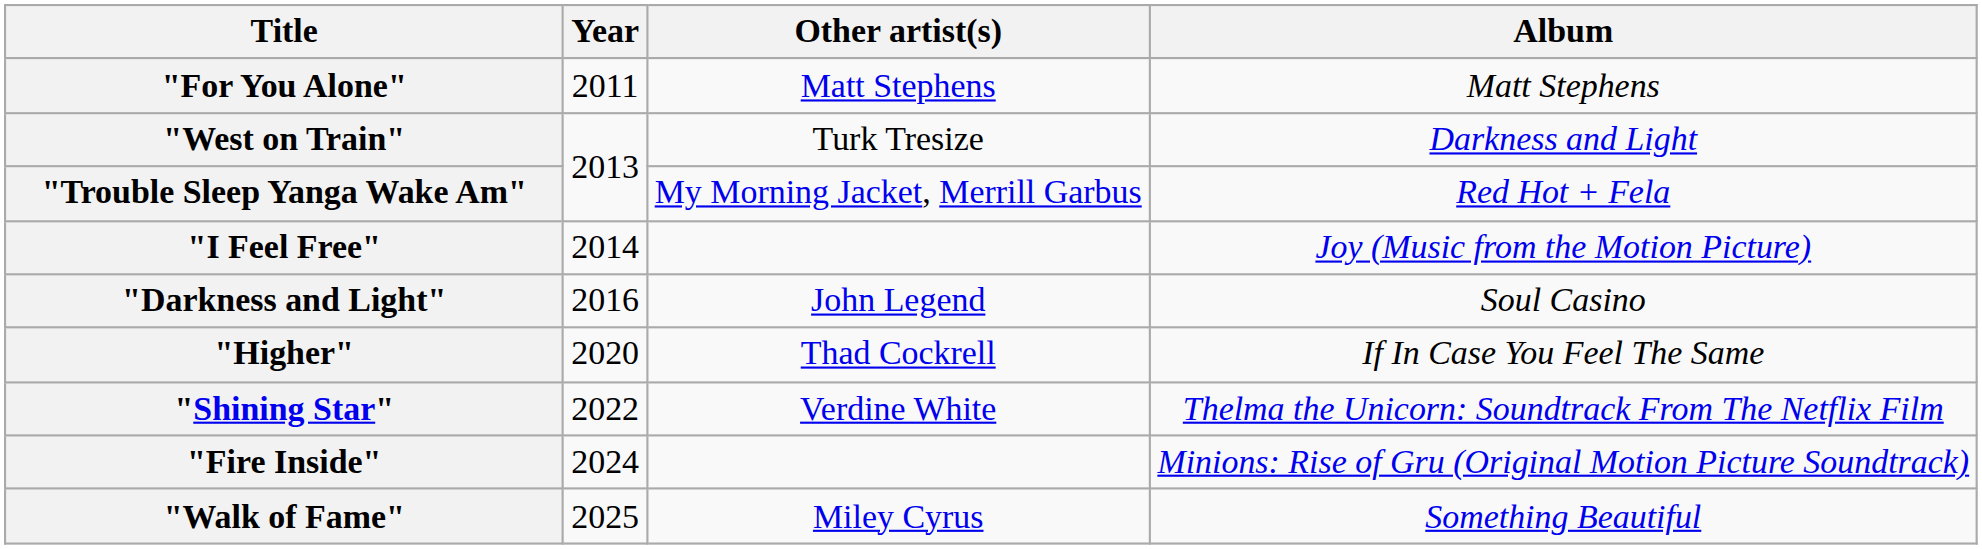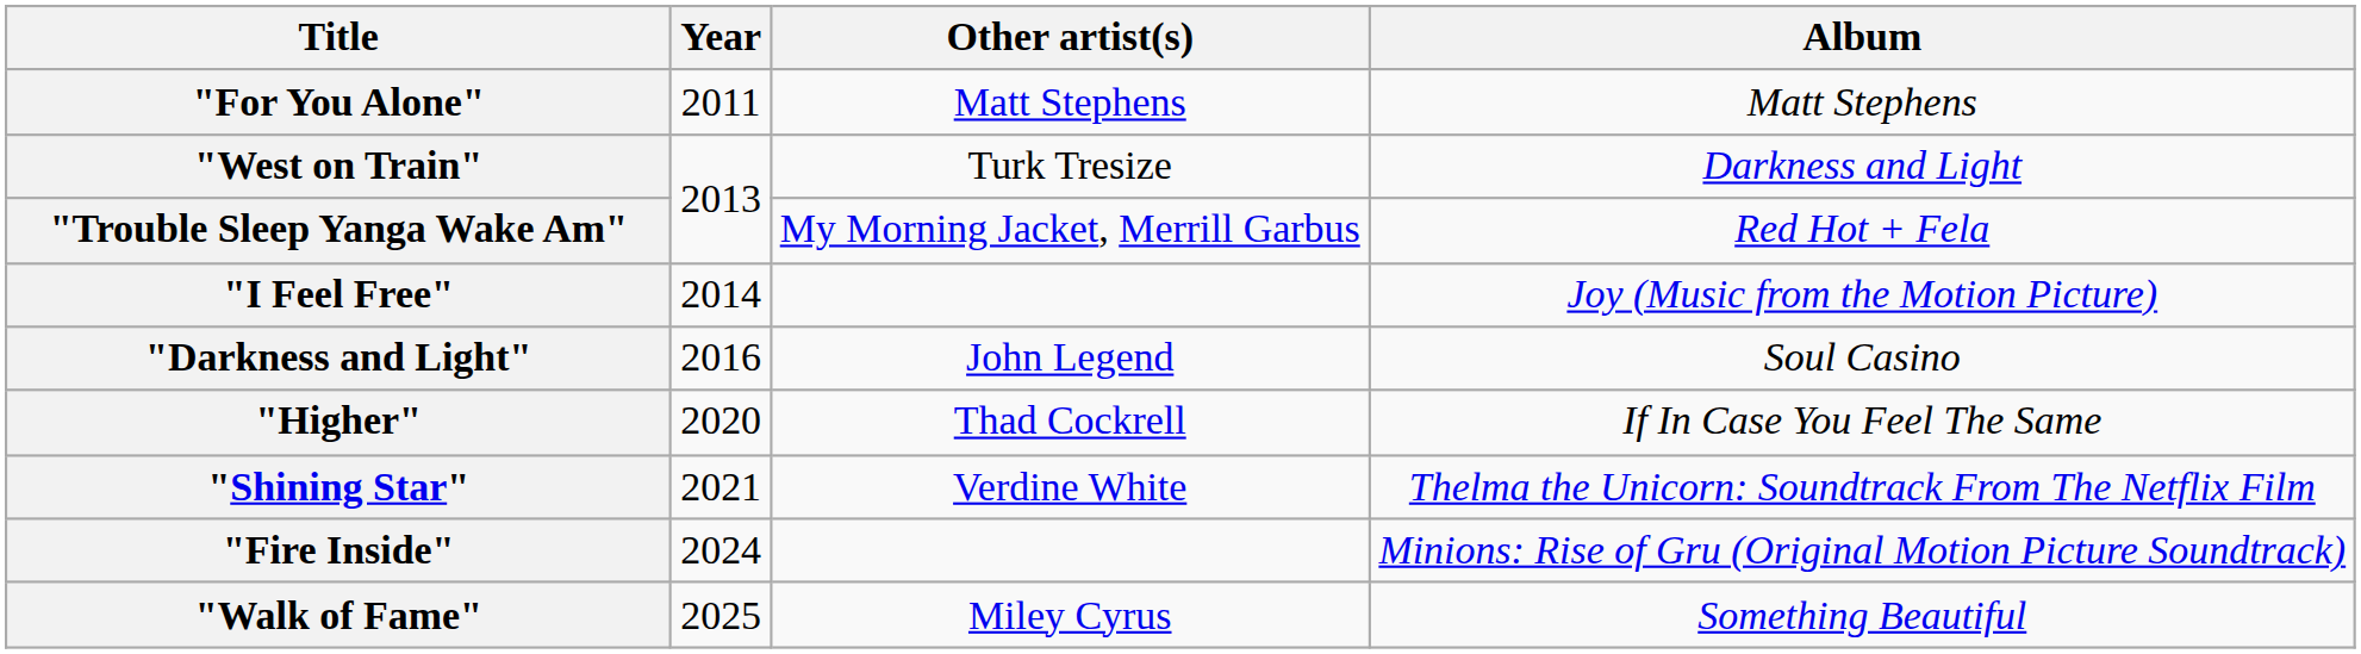 <table class="wikitable plainrowheaders" style="text-align:center;" border="1">
 <tr>
 <th scope="col" style="width:16em;">Title</th>
 <th scope="col">Year</th>
 <th scope="col">Other artist(s)</th>
 <th scope="col">Album</th>
 </tr>
 <tr>
 <th scope="row">"For You Alone"</th>
 <td>2011</td>
 <td><a href='#'>Matt Stephens</a></td>
 <td><em>Matt Stephens</em></td>
 </tr>
 <tr>
 <th scope="row">"West on Train"</th>
 <td rowspan="2">2013</td>
 <td>Turk Tresize</td>
 <td><em><a href='#'>Darkness and Light</a></em></td>
 </tr>
 <tr>
 <th scope="row">"Trouble Sleep Yanga Wake Am"</th>
 <td><a href='#'>My Morning Jacket</a>, <a href='#'>Merrill Garbus</a></td>
 <td><em><a href='#'>Red Hot + Fela</a></em></td>
 </tr>
 <tr>
 <th scope="row">"I Feel Free"</th>
 <td>2014</td>
 <td></td>
 <td><em><a href='#'>Joy (Music from the Motion Picture)</a></em></td>
 </tr>
 <tr>
 <th scope="row">"Darkness and Light"</th>
 <td>2016</td>
 <td><a href='#'>John Legend</a></td>
 <td><em>Soul Casino</em></td>
 </tr>
 <tr>
 <th scope="row">"Higher"</th>
 <td>2020</td>
 <td><a href='#'>Thad Cockrell</a></td>
 <td><em>If In Case You Feel The Same</em></td>
 </tr>
 <tr>
 <th scope="row">"<a href='#'>Shining Star</a>"</th>
-<td>2022</td>
+<td>2021</td>
 <td><a href='#'>Verdine White</a></td>
 <td><em><a href='#'>Thelma the Unicorn: Soundtrack From The Netflix Film</a></em></td>
 </tr>
 <tr>
 <th scope="row">"Fire Inside"</th>
 <td>2024</td>
 <td></td>
 <td><em><a href='#'>Minions: Rise of Gru (Original Motion Picture Soundtrack)</a></em></td>
 </tr>
 <tr>
 <th scope="row">"Walk of Fame"</th>
 <td>2025</td>
 <td><a href='#'>Miley Cyrus</a></td>
 <td><em><a href='#'>Something Beautiful</a></em></td>
 </tr>
 </table>
